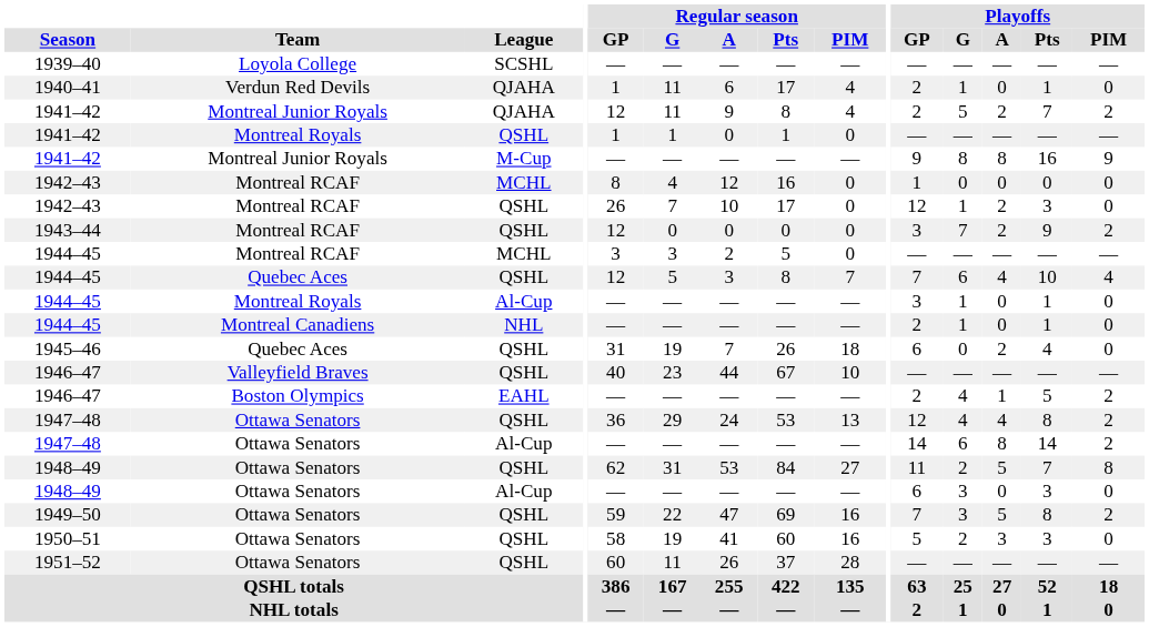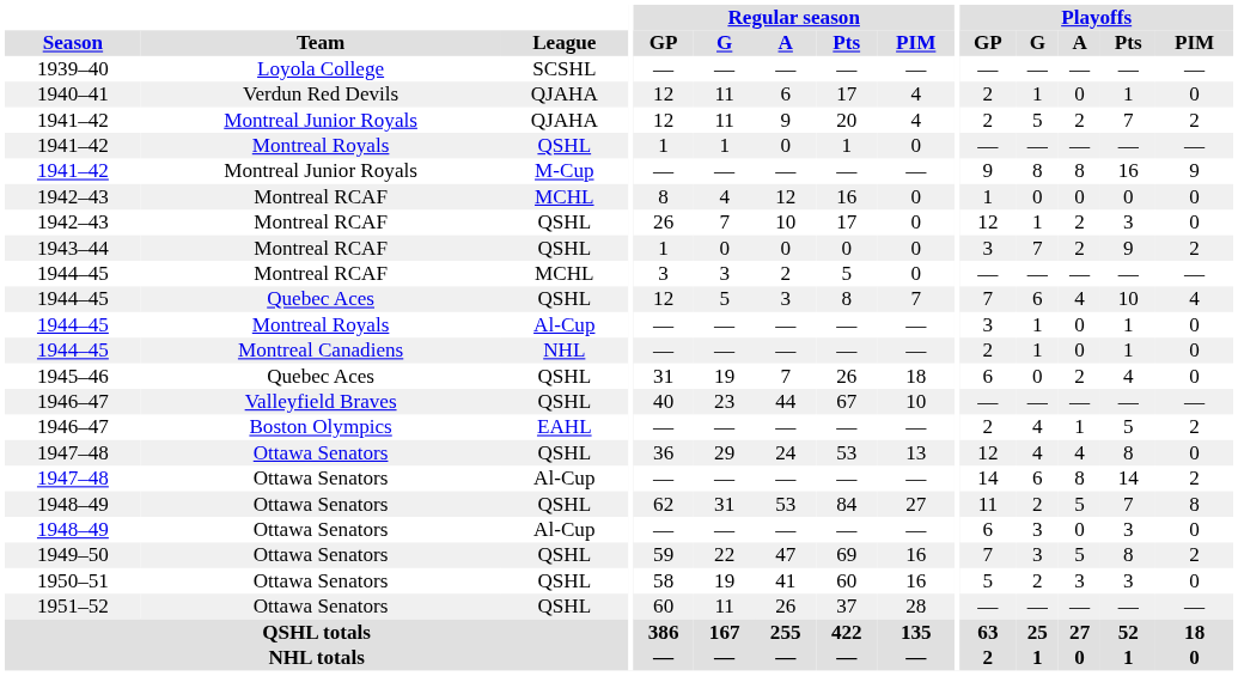 <table border="0" cellpadding="1" cellspacing="0" style="text-align:center; width:60em">
 <tr bgcolor="#e0e0e0">
 <th colspan="3" bgcolor="#ffffff"></th>
 <th rowspan="100" bgcolor="#ffffff"></th>
 <th colspan="5"><a href='#'>Regular season</a></th>
 <th rowspan="100" bgcolor="#ffffff"></th>
 <th colspan="5"><a href='#'>Playoffs</a></th>
 </tr>
 <tr bgcolor="#e0e0e0">
 <th><a href='#'>Season</a></th>
 <th>Team</th>
 <th>League</th>
 <th>GP</th>
 <th><a href='#'>G</a></th>
 <th><a href='#'>A</a></th>
 <th><a href='#'>Pts</a></th>
 <th><a href='#'>PIM</a></th>
 <th>GP</th>
 <th>G</th>
 <th>A</th>
 <th>Pts</th>
 <th>PIM</th>
 </tr>
 <tr>
 <td>1939–40</td>
 <td><a href='#'>Loyola College</a></td>
 <td>SCSHL</td>
 <td>—</td>
 <td>—</td>
 <td>—</td>
 <td>—</td>
 <td>—</td>
 <td>—</td>
 <td>—</td>
 <td>—</td>
 <td>—</td>
 <td>—</td>
 </tr>
 <tr bgcolor="#f0f0f0">
 <td>1940–41</td>
 <td>Verdun Red Devils</td>
 <td>QJAHA</td>
-<td>1</td>
+<td>12</td>
 <td>11</td>
 <td>6</td>
 <td>17</td>
 <td>4</td>
 <td>2</td>
 <td>1</td>
 <td>0</td>
 <td>1</td>
 <td>0</td>
 </tr>
 <tr>
 <td>1941–42</td>
 <td><a href='#'>Montreal Junior Royals</a></td>
 <td>QJAHA</td>
 <td>12</td>
 <td>11</td>
 <td>9</td>
-<td>8</td>
+<td>20</td>
 <td>4</td>
 <td>2</td>
 <td>5</td>
 <td>2</td>
 <td>7</td>
 <td>2</td>
 </tr>
 <tr bgcolor="#f0f0f0">
 <td>1941–42</td>
 <td><a href='#'>Montreal Royals</a></td>
 <td><a href='#'>QSHL</a></td>
 <td>1</td>
 <td>1</td>
 <td>0</td>
 <td>1</td>
 <td>0</td>
 <td>—</td>
 <td>—</td>
 <td>—</td>
 <td>—</td>
 <td>—</td>
 </tr>
 <tr>
 <td><a href='#'>1941–42</a></td>
 <td>Montreal Junior Royals</td>
 <td><a href='#'>M-Cup</a></td>
 <td>—</td>
 <td>—</td>
 <td>—</td>
 <td>—</td>
 <td>—</td>
 <td>9</td>
 <td>8</td>
 <td>8</td>
 <td>16</td>
 <td>9</td>
 </tr>
 <tr bgcolor="#f0f0f0">
 <td>1942–43</td>
 <td>Montreal RCAF</td>
 <td><a href='#'>MCHL</a></td>
 <td>8</td>
 <td>4</td>
 <td>12</td>
 <td>16</td>
 <td>0</td>
 <td>1</td>
 <td>0</td>
 <td>0</td>
 <td>0</td>
 <td>0</td>
 </tr>
 <tr>
 <td>1942–43</td>
 <td>Montreal RCAF</td>
 <td>QSHL</td>
 <td>26</td>
 <td>7</td>
 <td>10</td>
 <td>17</td>
 <td>0</td>
 <td>12</td>
 <td>1</td>
 <td>2</td>
 <td>3</td>
 <td>0</td>
 </tr>
 <tr bgcolor="#f0f0f0">
 <td>1943–44</td>
 <td>Montreal RCAF</td>
 <td>QSHL</td>
-<td>12</td>
+<td>1</td>
 <td>0</td>
 <td>0</td>
 <td>0</td>
 <td>0</td>
 <td>3</td>
 <td>7</td>
 <td>2</td>
 <td>9</td>
 <td>2</td>
 </tr>
 <tr>
 <td>1944–45</td>
 <td>Montreal RCAF</td>
 <td>MCHL</td>
 <td>3</td>
 <td>3</td>
 <td>2</td>
 <td>5</td>
 <td>0</td>
 <td>—</td>
 <td>—</td>
 <td>—</td>
 <td>—</td>
 <td>—</td>
 </tr>
 <tr bgcolor="#f0f0f0">
 <td>1944–45</td>
 <td><a href='#'>Quebec Aces</a></td>
 <td>QSHL</td>
 <td>12</td>
 <td>5</td>
 <td>3</td>
 <td>8</td>
 <td>7</td>
 <td>7</td>
 <td>6</td>
 <td>4</td>
 <td>10</td>
 <td>4</td>
 </tr>
 <tr>
 <td><a href='#'>1944–45</a></td>
 <td><a href='#'>Montreal Royals</a></td>
 <td><a href='#'>Al-Cup</a></td>
 <td>—</td>
 <td>—</td>
 <td>—</td>
 <td>—</td>
 <td>—</td>
 <td>3</td>
 <td>1</td>
 <td>0</td>
 <td>1</td>
 <td>0</td>
 </tr>
 <tr bgcolor="#f0f0f0">
 <td><a href='#'>1944–45</a></td>
 <td><a href='#'>Montreal Canadiens</a></td>
 <td><a href='#'>NHL</a></td>
 <td>—</td>
 <td>—</td>
 <td>—</td>
 <td>—</td>
 <td>—</td>
 <td>2</td>
 <td>1</td>
 <td>0</td>
 <td>1</td>
 <td>0</td>
 </tr>
 <tr>
 <td>1945–46</td>
 <td>Quebec Aces</td>
 <td>QSHL</td>
 <td>31</td>
 <td>19</td>
 <td>7</td>
 <td>26</td>
 <td>18</td>
 <td>6</td>
 <td>0</td>
 <td>2</td>
 <td>4</td>
 <td>0</td>
 </tr>
 <tr bgcolor="#f0f0f0">
 <td>1946–47</td>
 <td><a href='#'>Valleyfield Braves</a></td>
 <td>QSHL</td>
 <td>40</td>
 <td>23</td>
 <td>44</td>
 <td>67</td>
 <td>10</td>
 <td>—</td>
 <td>—</td>
 <td>—</td>
 <td>—</td>
 <td>—</td>
 </tr>
 <tr>
 <td>1946–47</td>
 <td><a href='#'>Boston Olympics</a></td>
 <td><a href='#'>EAHL</a></td>
 <td>—</td>
 <td>—</td>
 <td>—</td>
 <td>—</td>
 <td>—</td>
 <td>2</td>
 <td>4</td>
 <td>1</td>
 <td>5</td>
 <td>2</td>
 </tr>
 <tr bgcolor="#f0f0f0">
 <td>1947–48</td>
 <td><a href='#'>Ottawa Senators</a></td>
 <td>QSHL</td>
 <td>36</td>
 <td>29</td>
 <td>24</td>
 <td>53</td>
 <td>13</td>
 <td>12</td>
 <td>4</td>
 <td>4</td>
 <td>8</td>
-<td>2</td>
+<td>0</td>
 </tr>
 <tr>
 <td><a href='#'>1947–48</a></td>
 <td>Ottawa Senators</td>
 <td>Al-Cup</td>
 <td>—</td>
 <td>—</td>
 <td>—</td>
 <td>—</td>
 <td>—</td>
 <td>14</td>
 <td>6</td>
 <td>8</td>
 <td>14</td>
 <td>2</td>
 </tr>
 <tr bgcolor="#f0f0f0">
 <td>1948–49</td>
 <td>Ottawa Senators</td>
 <td>QSHL</td>
 <td>62</td>
 <td>31</td>
 <td>53</td>
 <td>84</td>
 <td>27</td>
 <td>11</td>
 <td>2</td>
 <td>5</td>
 <td>7</td>
 <td>8</td>
 </tr>
 <tr>
 <td><a href='#'>1948–49</a></td>
 <td>Ottawa Senators</td>
 <td>Al-Cup</td>
 <td>—</td>
 <td>—</td>
 <td>—</td>
 <td>—</td>
 <td>—</td>
 <td>6</td>
 <td>3</td>
 <td>0</td>
 <td>3</td>
 <td>0</td>
 </tr>
 <tr bgcolor="#f0f0f0">
 <td>1949–50</td>
 <td>Ottawa Senators</td>
 <td>QSHL</td>
 <td>59</td>
 <td>22</td>
 <td>47</td>
 <td>69</td>
 <td>16</td>
 <td>7</td>
 <td>3</td>
 <td>5</td>
 <td>8</td>
 <td>2</td>
 </tr>
 <tr>
 <td>1950–51</td>
 <td>Ottawa Senators</td>
 <td>QSHL</td>
 <td>58</td>
 <td>19</td>
 <td>41</td>
 <td>60</td>
 <td>16</td>
 <td>5</td>
 <td>2</td>
 <td>3</td>
 <td>3</td>
 <td>0</td>
 </tr>
 <tr bgcolor="#f0f0f0">
 <td>1951–52</td>
 <td>Ottawa Senators</td>
 <td>QSHL</td>
 <td>60</td>
 <td>11</td>
 <td>26</td>
 <td>37</td>
 <td>28</td>
 <td>—</td>
 <td>—</td>
 <td>—</td>
 <td>—</td>
 <td>—</td>
 </tr>
 <tr bgcolor="#e0e0e0">
 <th colspan="3">QSHL totals</th>
 <th>386</th>
 <th>167</th>
 <th>255</th>
 <th>422</th>
 <th>135</th>
 <th>63</th>
 <th>25</th>
 <th>27</th>
 <th>52</th>
 <th>18</th>
 </tr>
 <tr bgcolor="#e0e0e0">
 <th colspan="3">NHL totals</th>
 <th>—</th>
 <th>—</th>
 <th>—</th>
 <th>—</th>
 <th>—</th>
 <th>2</th>
 <th>1</th>
 <th>0</th>
 <th>1</th>
 <th>0</th>
 </tr>
 </table>
